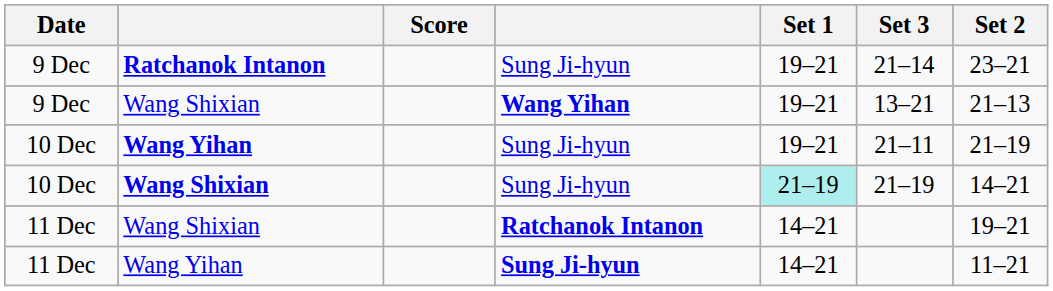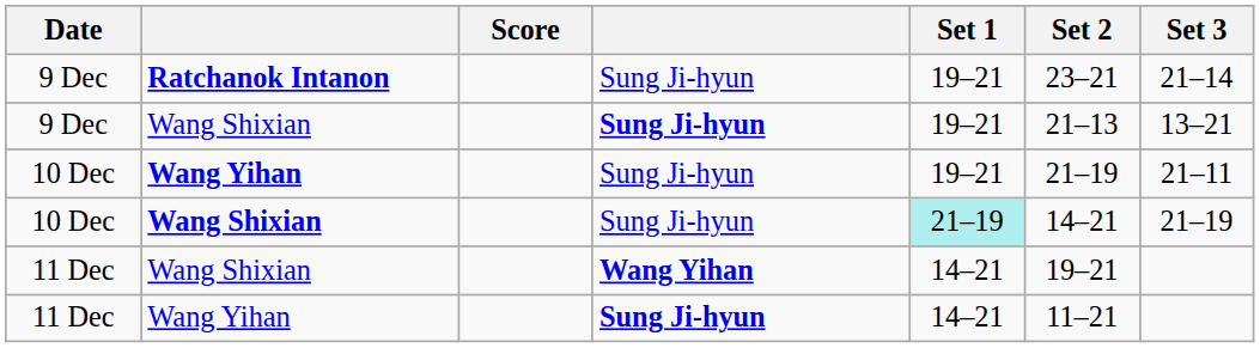 <table class="wikitable" style="text-align: center; font-size:90% ">
 <tr>
 <th width="60">Date</th>
 <th align="right" width="150"></th>
 <th width="60">Score</th>
 <th align="left" width="150"></th>
 <th width="50">Set 1</th>
+<th width="50">Set 2</th>
 <th width="50">Set 3</th>
-<th width="50">Set 2</th>
 </tr>
 <tr>
 <td>9 Dec</td>
 <td align=left><strong> <a href='#'>Ratchanok Intanon</a></strong></td>
 <td align=center></td>
 <td align=left> <a href='#'>Sung Ji-hyun</a></td>
 <td>19–21</td>
+<td>23–21</td>
 <td>21–14</td>
-<td>23–21</td>
 </tr>
 <tr>
 <td>9 Dec</td>
 <td align=left> <a href='#'>Wang Shixian</a></td>
 <td align=center></td>
-<td align=left><strong> <a href='#'>Wang Yihan</a></strong></td>
+<td align=left><strong> <a href='#'>Sung Ji-hyun</a></strong></td>
 <td>19–21</td>
+<td>21–13</td>
 <td>13–21</td>
-<td>21–13</td>
 </tr>
 <tr>
 <td>10 Dec</td>
 <td align=left><strong> <a href='#'>Wang Yihan</a></strong></td>
 <td align=center></td>
 <td align=left> <a href='#'>Sung Ji-hyun</a></td>
 <td>19–21</td>
+<td>21–19</td>
 <td>21–11</td>
-<td>21–19</td>
 </tr>
 <tr>
 <td>10 Dec</td>
 <td align=left><strong> <a href='#'>Wang Shixian</a></strong></td>
 <td align=center></td>
 <td align=left> <a href='#'>Sung Ji-hyun</a></td>
 <td style="background: paleturquoise;">21–19</td>
+<td>14–21</td>
 <td>21–19</td>
-<td>14–21</td>
 </tr>
 <tr>
 <td>11 Dec</td>
 <td align=left> <a href='#'>Wang Shixian</a></td>
 <td align=center></td>
-<td align=left><strong> <a href='#'>Ratchanok Intanon</a></strong></td>
+<td align=left><strong> <a href='#'>Wang Yihan</a></strong></td>
 <td>14–21</td>
+<td>19–21</td>
 <td></td>
-<td>19–21</td>
 </tr>
 <tr>
 <td>11 Dec</td>
 <td align=left> <a href='#'>Wang Yihan</a></td>
 <td align=center></td>
 <td align=left><strong> <a href='#'>Sung Ji-hyun</a></strong></td>
 <td>14–21</td>
+<td>11–21</td>
 <td></td>
-<td>11–21</td>
 </tr>
 </table>
